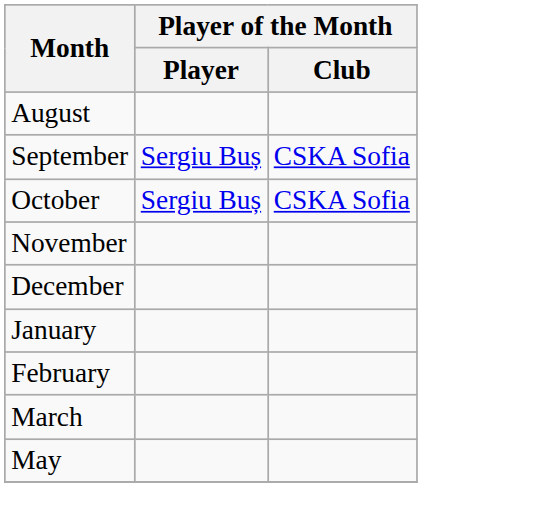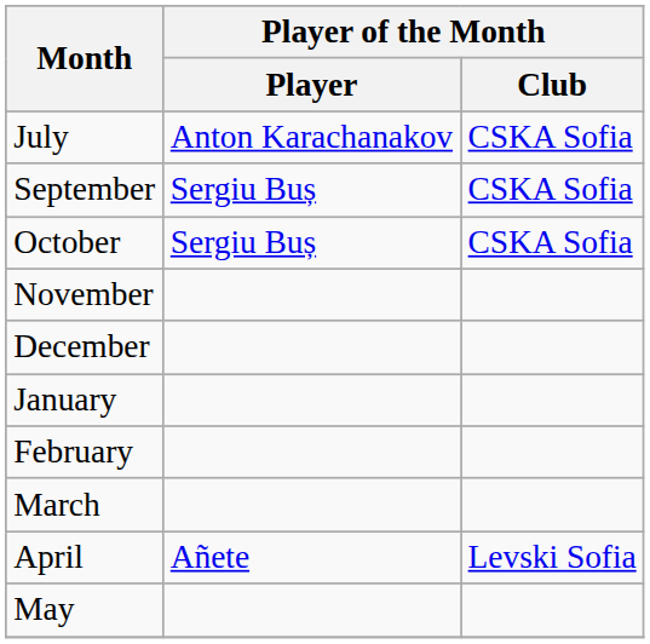 <table class="wikitable">
 <tr>
 <th rowspan="2">Month</th>
 <th colspan="2">Player of the Month</th>
 </tr>
 <tr>
 <th>Player</th>
 <th>Club</th>
 </tr>
 <tr>
-<td>August</td>
-<td></td>
-<td></td>
+<td>July</td>
+<td> <a href='#'>Anton Karachanakov</a></td>
+<td><a href='#'>CSKA Sofia</a></td>
 </tr>
 <tr>
 <td>September</td>
 <td> <a href='#'>Sergiu Buș</a></td>
 <td><a href='#'>CSKA Sofia</a></td>
 </tr>
 <tr>
 <td>October</td>
 <td> <a href='#'>Sergiu Buș</a></td>
 <td><a href='#'>CSKA Sofia</a></td>
 </tr>
 <tr>
 <td>November</td>
 <td></td>
 <td></td>
 </tr>
 <tr>
 <td>December</td>
 <td></td>
 <td></td>
 </tr>
 <tr>
 <td>January</td>
 <td></td>
 <td></td>
 </tr>
 <tr>
 <td>February</td>
 <td></td>
 <td></td>
 </tr>
 <tr>
 <td>March</td>
 <td></td>
 <td></td>
 </tr>
 <tr>
+<td>April</td>
+<td> <a href='#'>Añete</a></td>
+<td><a href='#'>Levski Sofia</a></td>
+</tr>
+<tr>
 <td>May</td>
 <td></td>
 <td></td>
 </tr>
 <tr>
 </tr>
 </table>
